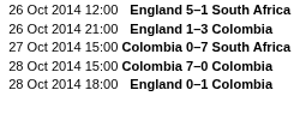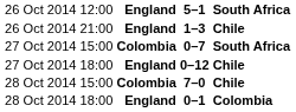 <table style="font-size:90%; margin: 0 auto;">
 <tr>
 <td>26 Oct 2014 12:00</td>
 <td align="right"><strong>England</strong> </td>
 <td align="center"><strong>5–1</strong></td>
 <td> <strong>South Africa</strong></td>
 </tr>
 <tr>
 <td>26 Oct 2014 21:00</td>
 <td align="right"><strong>England</strong> </td>
 <td align="center"><strong>1–3</strong></td>
-<td> <strong>Colombia</strong></td>
+<td> <strong>Chile</strong></td>
 </tr>
 <tr>
 <td>27 Oct 2014 15:00</td>
 <td align="right"><strong>Colombia</strong> </td>
 <td align="center"><strong>0–7</strong></td>
 <td> <strong>South Africa</strong></td>
 </tr>
 <tr>
+<td>27 Oct 2014 18:00</td>
+<td align="right"><strong>England</strong> </td>
+<td align="center"><strong>0–12</strong></td>
+<td> <strong>Chile</strong></td>
+</tr>
+<tr>
 <td>28 Oct 2014 15:00</td>
 <td align="right"><strong>Colombia</strong> </td>
 <td align="center"><strong>7–0</strong></td>
-<td> <strong>Colombia</strong></td>
+<td> <strong>Chile</strong></td>
 </tr>
 <tr>
 <td>28 Oct 2014 18:00</td>
 <td align="right"><strong>England</strong> </td>
 <td align="center"><strong>0–1</strong></td>
 <td> <strong>Colombia</strong></td>
 </tr>
 <tr>
 </tr>
 </table>
